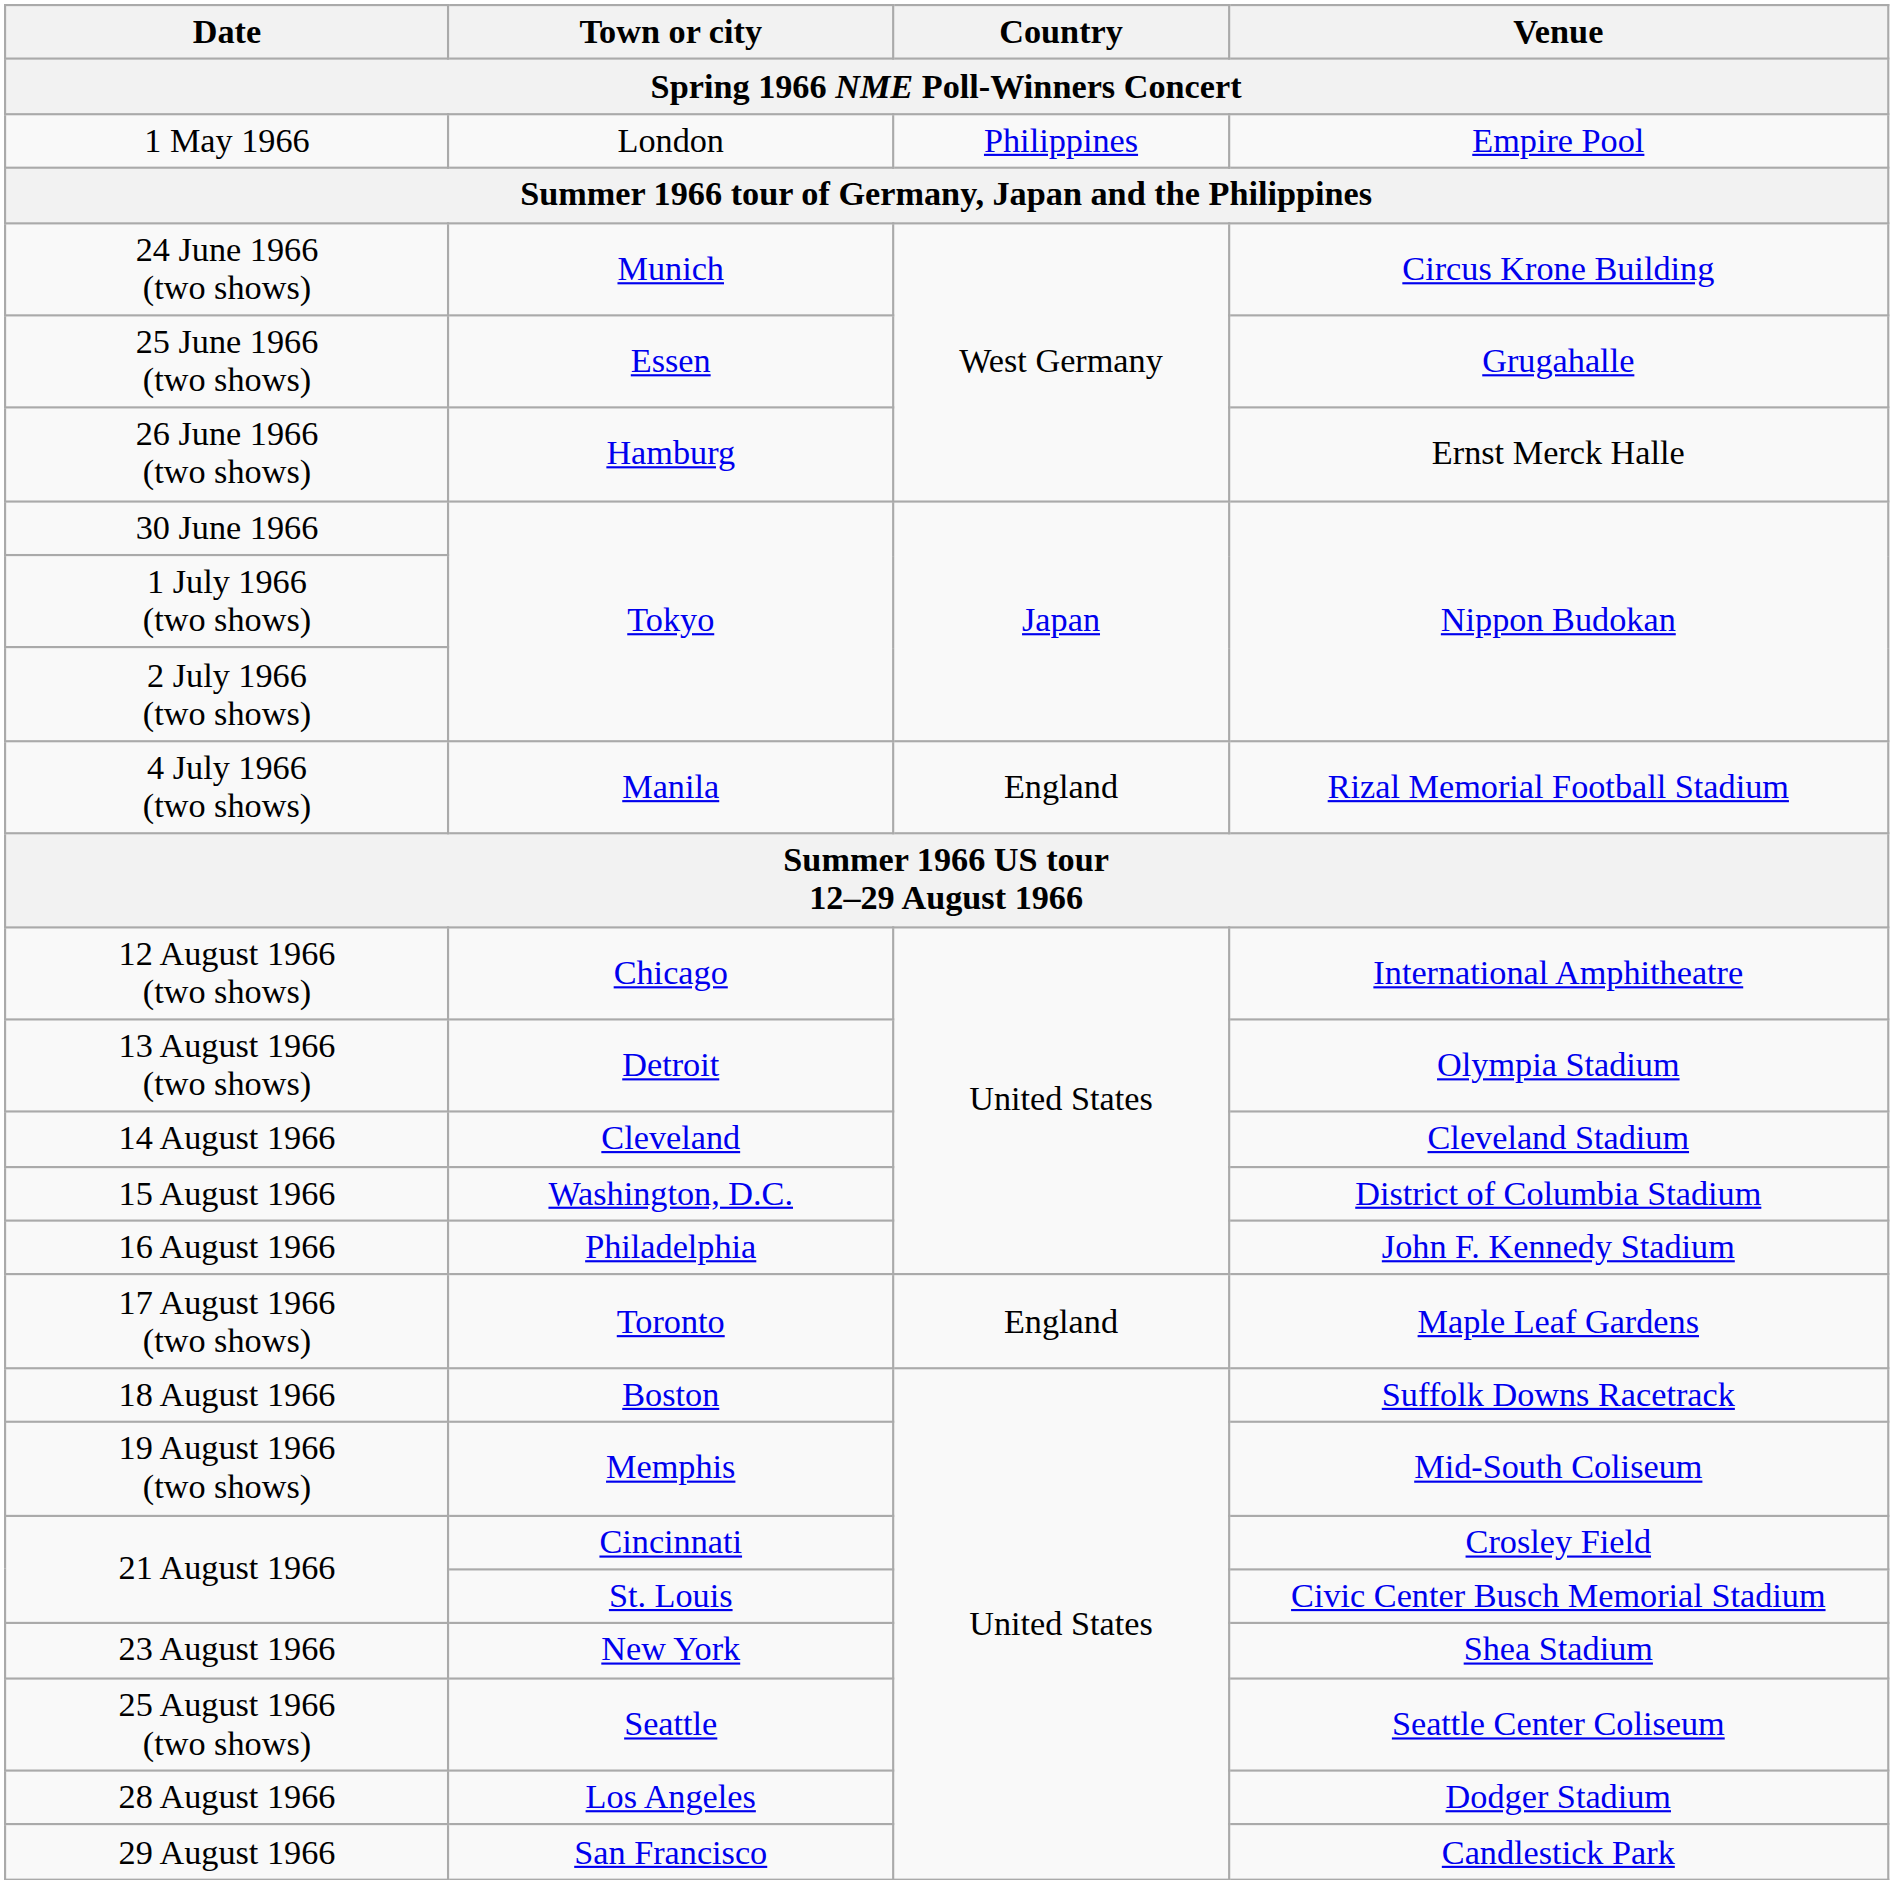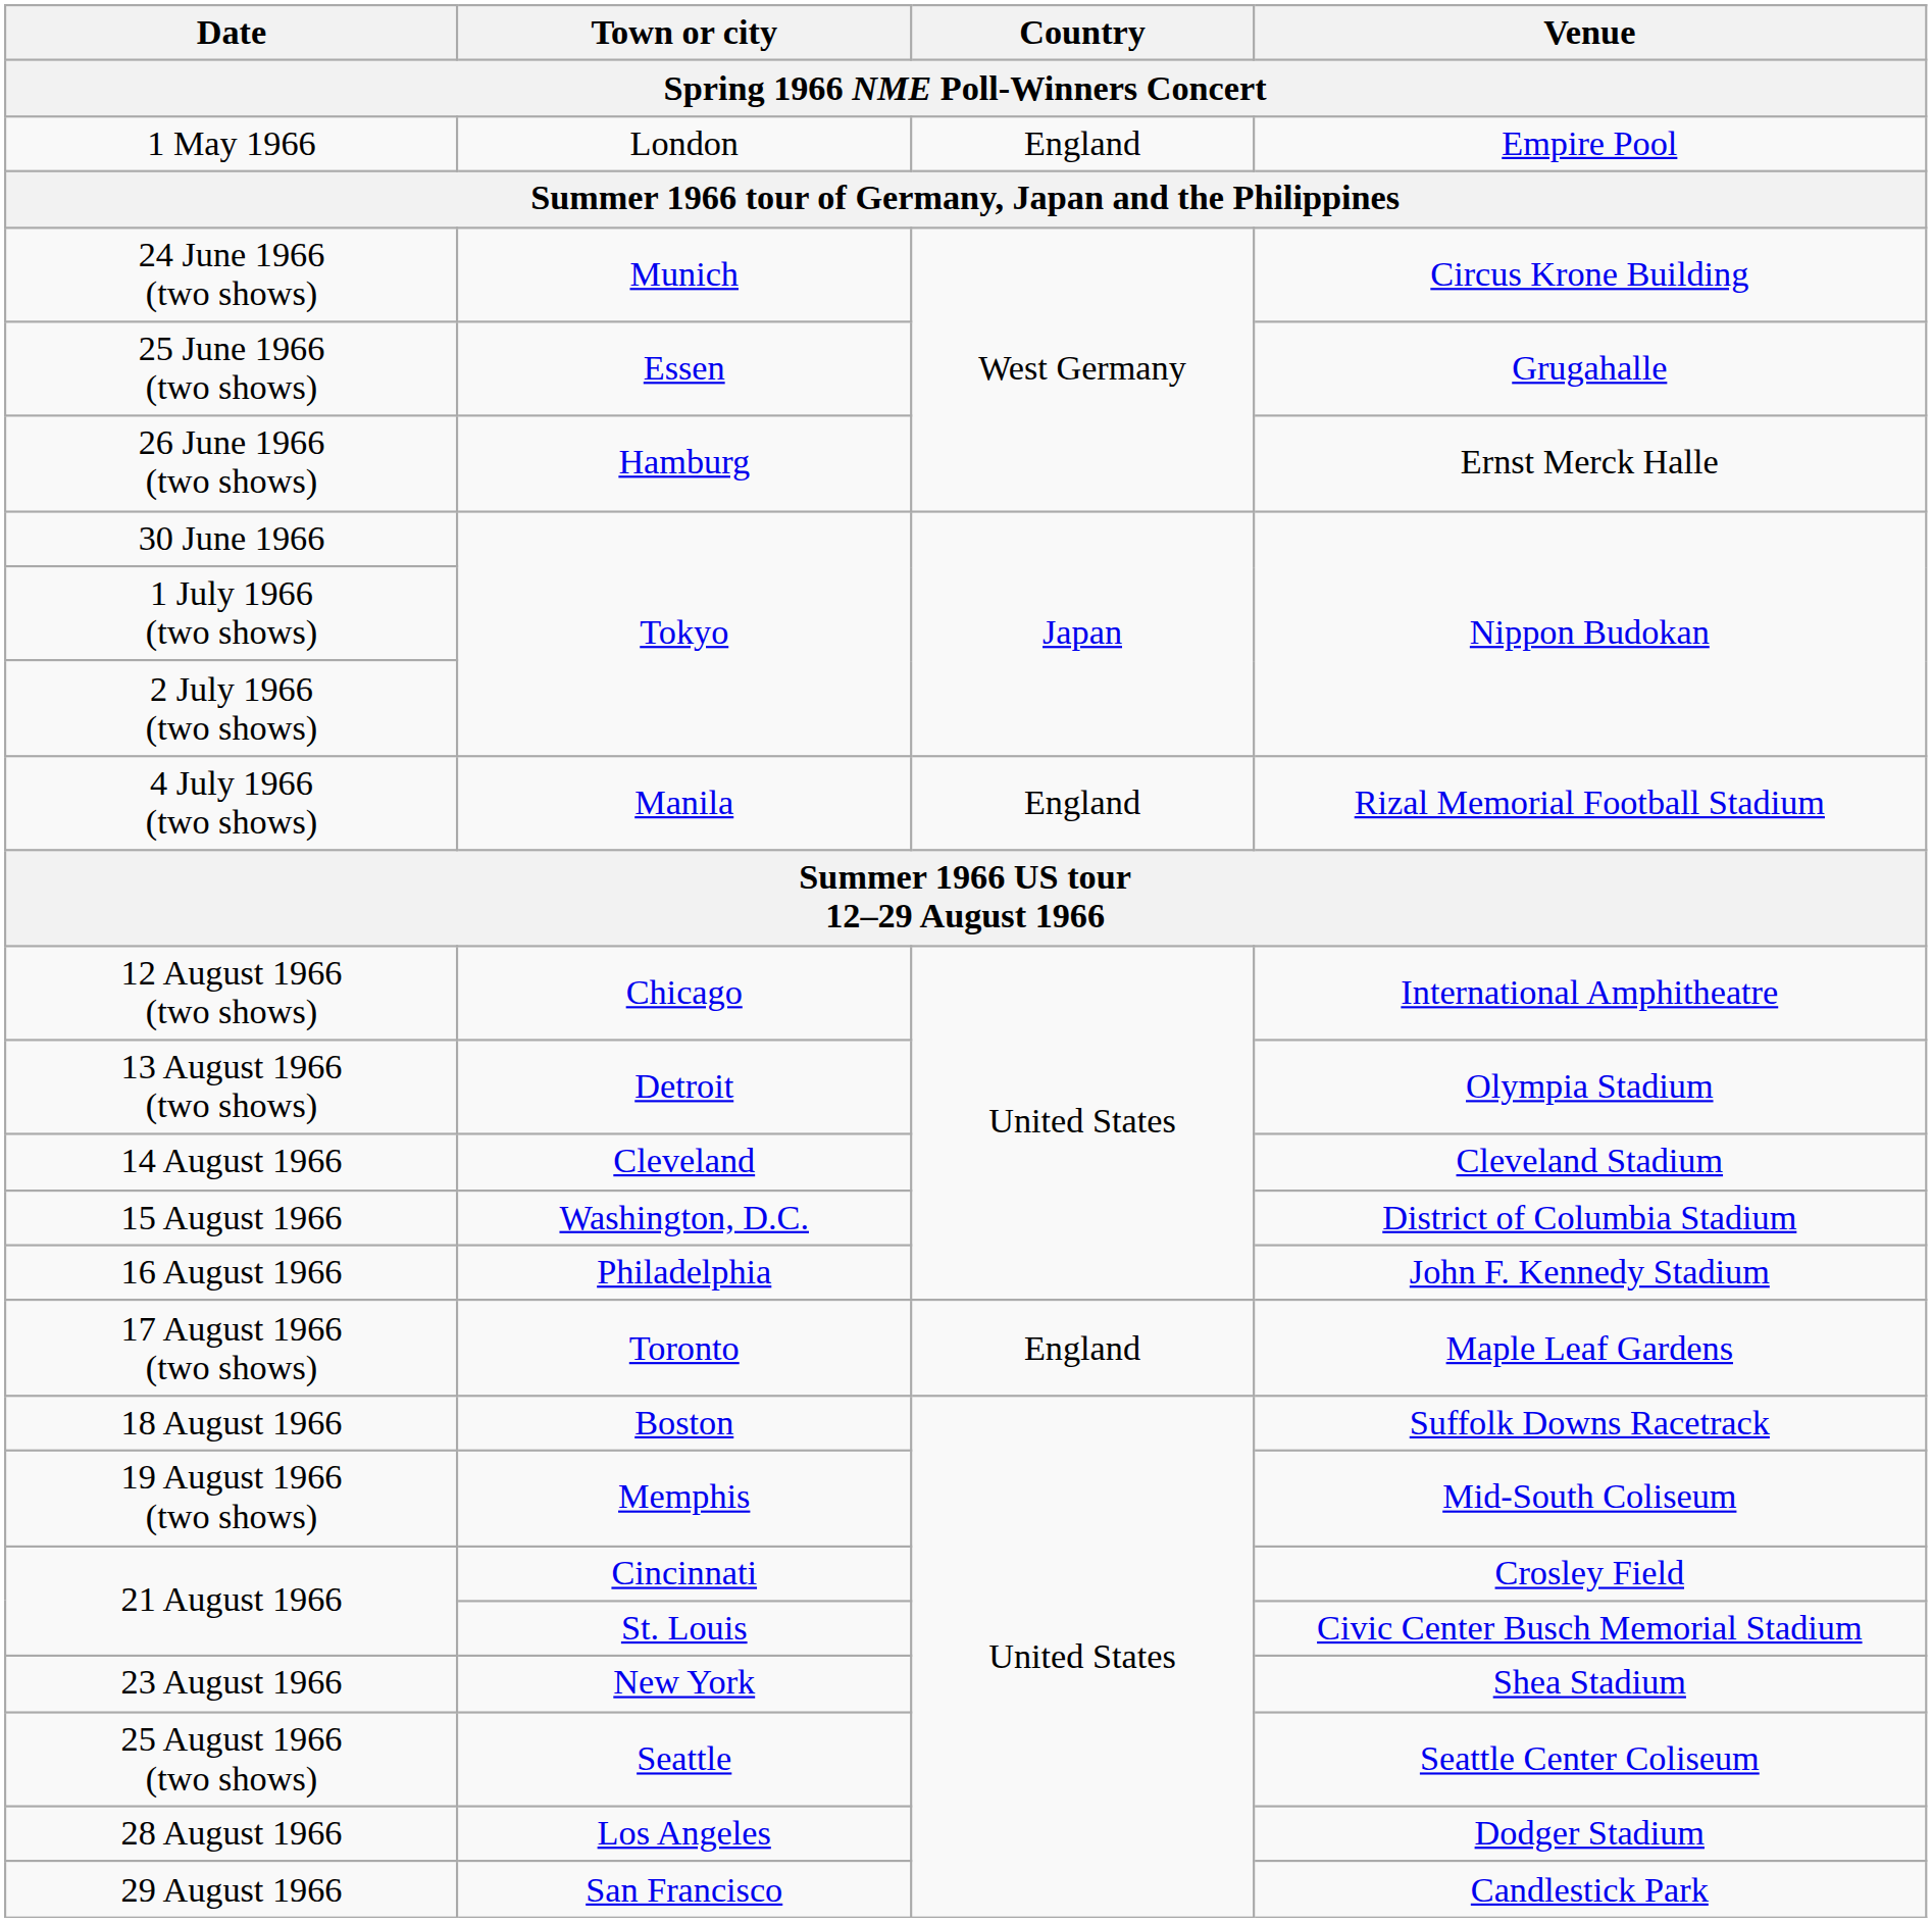 <table class="wikitable" style="text-align:center;">
 <tr>
 <th style="width:200px;">Date</th>
 <th style="width:200px;">Town or city</th>
 <th style="width:150px;">Country</th>
 <th style="width:300px;">Venue</th>
 </tr>
 <tr>
 <th colspan="4">Spring 1966 <em>NME</em> Poll-Winners Concert</th>
 </tr>
 <tr>
 <td>1 May 1966</td>
 <td>London</td>
-<td><a href='#'>Philippines</a></td>
+<td>England</td>
 <td><a href='#'>Empire Pool</a></td>
 </tr>
 <tr>
 <th colspan="4">Summer 1966 tour of Germany, Japan and the Philippines<br></th>
 </tr>
 <tr>
 <td>24 June 1966<br>(two shows)</td>
 <td><a href='#'>Munich</a></td>
 <td rowspan="3">West Germany</td>
 <td><a href='#'>Circus Krone Building</a></td>
 </tr>
 <tr>
 <td>25 June 1966<br>(two shows)</td>
 <td><a href='#'>Essen</a></td>
 <td><a href='#'>Grugahalle</a></td>
 </tr>
 <tr>
 <td>26 June 1966<br>(two shows)</td>
 <td><a href='#'>Hamburg</a></td>
 <td>Ernst Merck Halle</td>
 </tr>
 <tr>
 <td>30 June 1966</td>
 <td rowspan="3"><a href='#'>Tokyo</a></td>
 <td rowspan="3"><a href='#'>Japan</a></td>
 <td rowspan="3"><a href='#'>Nippon Budokan</a></td>
 </tr>
 <tr>
 <td>1 July 1966<br>(two shows)</td>
 </tr>
 <tr>
 <td>2 July 1966<br>(two shows)</td>
 </tr>
 <tr>
 <td>4 July 1966<br>(two shows)</td>
 <td><a href='#'>Manila</a></td>
 <td>England</td>
 <td><a href='#'>Rizal Memorial Football Stadium</a></td>
 </tr>
 <tr>
 <th colspan="4">Summer 1966 US tour<br>12–29 August 1966<br></th>
 </tr>
 <tr>
 <td>12 August 1966<br>(two shows)</td>
 <td><a href='#'>Chicago</a></td>
 <td rowspan="5">United States</td>
 <td><a href='#'>International Amphitheatre</a></td>
 </tr>
 <tr>
 <td>13 August 1966<br>(two shows)</td>
 <td><a href='#'>Detroit</a></td>
 <td><a href='#'>Olympia Stadium</a></td>
 </tr>
 <tr>
 <td>14 August 1966</td>
 <td><a href='#'>Cleveland</a></td>
 <td><a href='#'>Cleveland Stadium</a></td>
 </tr>
 <tr>
 <td>15 August 1966</td>
 <td><a href='#'>Washington, D.C.</a></td>
 <td><a href='#'>District of Columbia Stadium</a></td>
 </tr>
 <tr>
 <td>16 August 1966</td>
 <td><a href='#'>Philadelphia</a></td>
 <td><a href='#'>John F. Kennedy Stadium</a></td>
 </tr>
 <tr>
 <td>17 August 1966<br>(two shows)</td>
 <td><a href='#'>Toronto</a></td>
 <td>England</td>
 <td><a href='#'>Maple Leaf Gardens</a></td>
 </tr>
 <tr>
 <td>18 August 1966</td>
 <td><a href='#'>Boston</a></td>
 <td rowspan="8">United States</td>
 <td><a href='#'>Suffolk Downs Racetrack</a></td>
 </tr>
 <tr>
 <td>19 August 1966<br>(two shows)</td>
 <td><a href='#'>Memphis</a></td>
 <td><a href='#'>Mid-South Coliseum</a></td>
 </tr>
 <tr>
 <td rowspan="2">21 August 1966</td>
 <td><a href='#'>Cincinnati</a></td>
 <td><a href='#'>Crosley Field</a></td>
 </tr>
 <tr>
 <td><a href='#'>St. Louis</a></td>
 <td><a href='#'>Civic Center Busch Memorial Stadium</a></td>
 </tr>
 <tr>
 <td>23 August 1966</td>
 <td><a href='#'>New York</a></td>
 <td><a href='#'>Shea Stadium</a></td>
 </tr>
 <tr>
 <td>25 August 1966<br>(two shows)</td>
 <td><a href='#'>Seattle</a></td>
 <td><a href='#'>Seattle Center Coliseum</a></td>
 </tr>
 <tr>
 <td>28 August 1966</td>
 <td><a href='#'>Los Angeles</a></td>
 <td><a href='#'>Dodger Stadium</a></td>
 </tr>
 <tr>
 <td>29 August 1966</td>
 <td><a href='#'>San Francisco</a></td>
 <td><a href='#'>Candlestick Park</a></td>
 </tr>
 </table>
